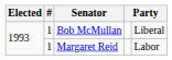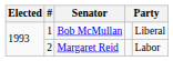 <table class="wikitable" style="float: right">
 <tr>
 <th scope="col">Elected</th>
 <th scope="col">#</th>
 <th scope="col">Senator</th>
 <th scope="col" colspan="2">Party</th>
 </tr>
 <tr>
 <td rowspan="2">1993</td>
 <td>1</td>
 <td><a href='#'>Bob McMullan</a></td>
 <td> </td>
 <td>Liberal</td>
 </tr>
 <tr>
-<td>1</td>
+<td>2</td>
 <td><a href='#'>Margaret Reid</a></td>
 <td> </td>
 <td>Labor</td>
 </tr>
 </table>
